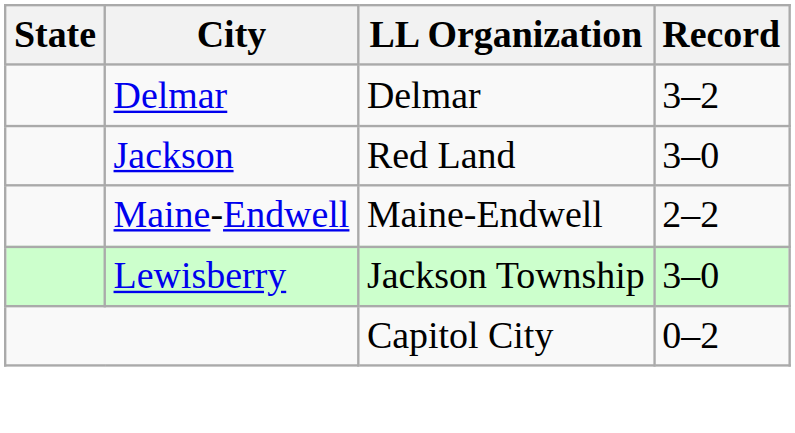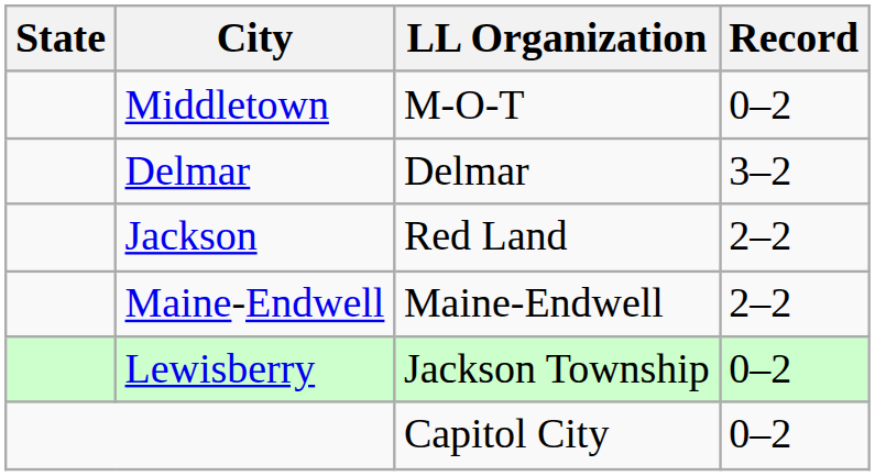 <table class="wikitable">
 <tr>
 <th>State</th>
 <th>City</th>
 <th>LL Organization</th>
 <th>Record</th>
+</tr>
+<tr>
+<td><strong></strong></td>
+<td><a href='#'>Middletown</a></td>
+<td>M-O-T</td>
+<td>0–2</td>
 </tr>
 <tr>
 <td><strong></strong></td>
 <td><a href='#'>Delmar</a></td>
 <td>Delmar</td>
 <td>3–2</td>
 </tr>
 <tr>
 <td><strong></strong></td>
 <td><a href='#'>Jackson</a></td>
 <td>Red Land</td>
-<td>3–0</td>
+<td>2–2</td>
 </tr>
 <tr>
 <td><strong></strong></td>
 <td><a href='#'>Maine</a>-<a href='#'>Endwell</a></td>
 <td>Maine-Endwell</td>
 <td>2–2</td>
 </tr>
 <tr bgcolor=ccffcc>
 <td><strong></strong></td>
 <td><a href='#'>Lewisberry</a></td>
 <td>Jackson Township</td>
-<td>3–0</td>
+<td>0–2</td>
 </tr>
 <tr>
 <td colspan=2><strong></strong></td>
 <td>Capitol City</td>
 <td>0–2</td>
 </tr>
 </table>
